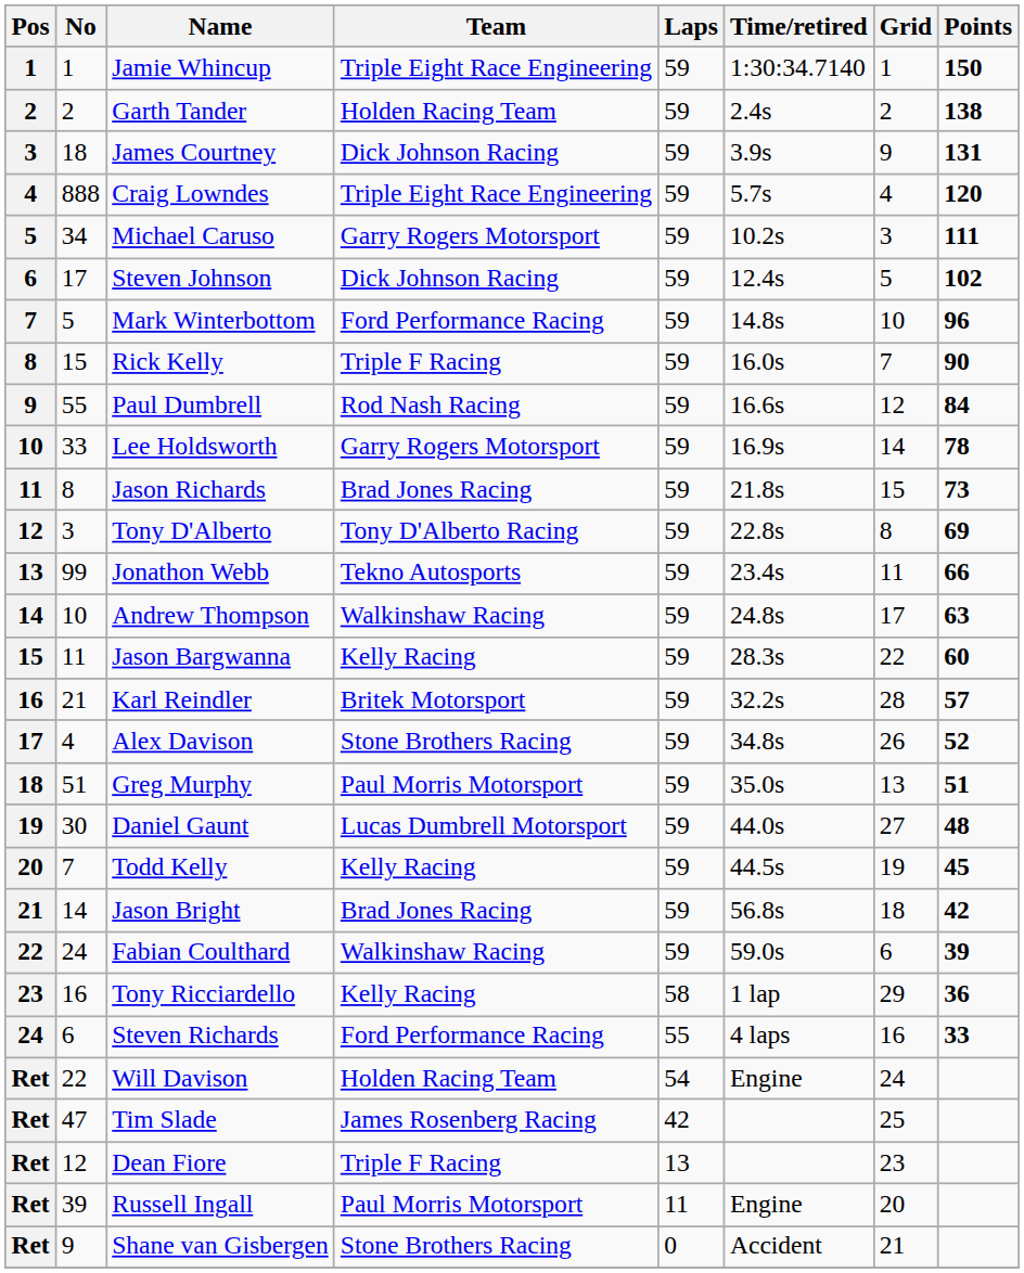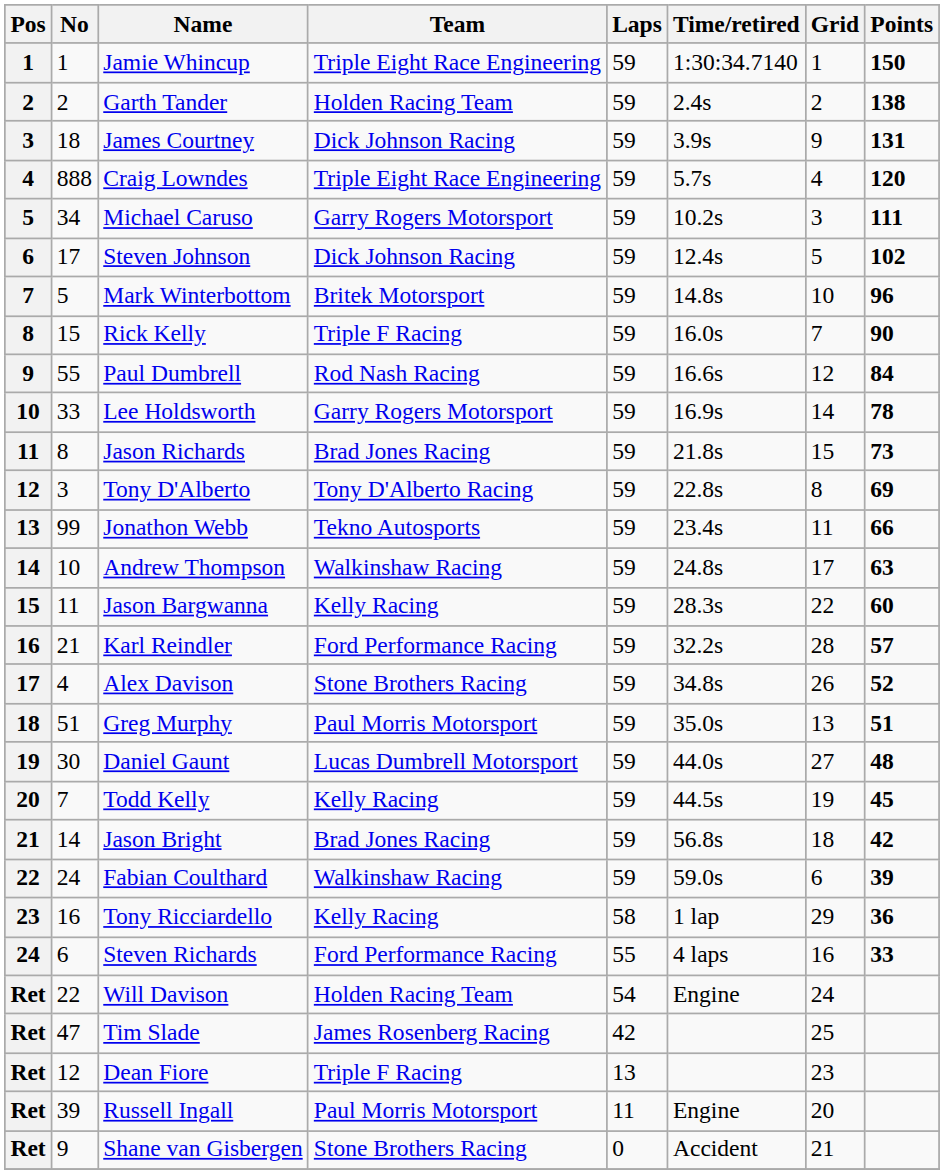 <table class="wikitable" style="font-size: 85%;">
 <tr>
 <th>Pos</th>
 <th>No</th>
 <th>Name</th>
 <th>Team</th>
 <th>Laps</th>
 <th>Time/retired</th>
 <th>Grid</th>
 <th>Points</th>
 </tr>
 <tr>
 <th>1</th>
 <td>1</td>
 <td> <a href='#'>Jamie Whincup</a></td>
 <td><a href='#'>Triple Eight Race Engineering</a></td>
 <td>59</td>
 <td>1:30:34.7140</td>
 <td>1</td>
 <td><strong>150</strong></td>
 </tr>
 <tr>
 <th>2</th>
 <td>2</td>
 <td> <a href='#'>Garth Tander</a></td>
 <td><a href='#'>Holden Racing Team</a></td>
 <td>59</td>
 <td>2.4s</td>
 <td>2</td>
 <td><strong>138</strong></td>
 </tr>
 <tr>
 <th>3</th>
 <td>18</td>
 <td> <a href='#'>James Courtney</a></td>
 <td><a href='#'>Dick Johnson Racing</a></td>
 <td>59</td>
 <td>3.9s</td>
 <td>9</td>
 <td><strong>131</strong></td>
 </tr>
 <tr>
 <th>4</th>
 <td>888</td>
 <td> <a href='#'>Craig Lowndes</a></td>
 <td><a href='#'>Triple Eight Race Engineering</a></td>
 <td>59</td>
 <td>5.7s</td>
 <td>4</td>
 <td><strong>120</strong></td>
 </tr>
 <tr>
 <th>5</th>
 <td>34</td>
 <td> <a href='#'>Michael Caruso</a></td>
 <td><a href='#'>Garry Rogers Motorsport</a></td>
 <td>59</td>
 <td>10.2s</td>
 <td>3</td>
 <td><strong>111</strong></td>
 </tr>
 <tr>
 <th>6</th>
 <td>17</td>
 <td> <a href='#'>Steven Johnson</a></td>
 <td><a href='#'>Dick Johnson Racing</a></td>
 <td>59</td>
 <td>12.4s</td>
 <td>5</td>
 <td><strong>102</strong></td>
 </tr>
 <tr>
 <th>7</th>
 <td>5</td>
 <td> <a href='#'>Mark Winterbottom</a></td>
-<td><a href='#'>Ford Performance Racing</a></td>
+<td><a href='#'>Britek Motorsport</a></td>
 <td>59</td>
 <td>14.8s</td>
 <td>10</td>
 <td><strong>96</strong></td>
 </tr>
 <tr>
 <th>8</th>
 <td>15</td>
 <td> <a href='#'>Rick Kelly</a></td>
 <td><a href='#'>Triple F Racing</a></td>
 <td>59</td>
 <td>16.0s</td>
 <td>7</td>
 <td><strong>90</strong></td>
 </tr>
 <tr>
 <th>9</th>
 <td>55</td>
 <td> <a href='#'>Paul Dumbrell</a></td>
 <td><a href='#'>Rod Nash Racing</a></td>
 <td>59</td>
 <td>16.6s</td>
 <td>12</td>
 <td><strong>84</strong></td>
 </tr>
 <tr>
 <th>10</th>
 <td>33</td>
 <td> <a href='#'>Lee Holdsworth</a></td>
 <td><a href='#'>Garry Rogers Motorsport</a></td>
 <td>59</td>
 <td>16.9s</td>
 <td>14</td>
 <td><strong>78</strong></td>
 </tr>
 <tr>
 <th>11</th>
 <td>8</td>
 <td> <a href='#'>Jason Richards</a></td>
 <td><a href='#'>Brad Jones Racing</a></td>
 <td>59</td>
 <td>21.8s</td>
 <td>15</td>
 <td><strong>73</strong></td>
 </tr>
 <tr>
 <th>12</th>
 <td>3</td>
 <td> <a href='#'>Tony D'Alberto</a></td>
 <td><a href='#'>Tony D'Alberto Racing</a></td>
 <td>59</td>
 <td>22.8s</td>
 <td>8</td>
 <td><strong>69</strong></td>
 </tr>
 <tr>
 <th>13</th>
 <td>99</td>
 <td> <a href='#'>Jonathon Webb</a></td>
 <td><a href='#'>Tekno Autosports</a></td>
 <td>59</td>
 <td>23.4s</td>
 <td>11</td>
 <td><strong>66</strong></td>
 </tr>
 <tr>
 <th>14</th>
 <td>10</td>
 <td> <a href='#'>Andrew Thompson</a></td>
 <td><a href='#'>Walkinshaw Racing</a></td>
 <td>59</td>
 <td>24.8s</td>
 <td>17</td>
 <td><strong>63</strong></td>
 </tr>
 <tr>
 <th>15</th>
 <td>11</td>
 <td> <a href='#'>Jason Bargwanna</a></td>
 <td><a href='#'>Kelly Racing</a></td>
 <td>59</td>
 <td>28.3s</td>
 <td>22</td>
 <td><strong>60</strong></td>
 </tr>
 <tr>
 <th>16</th>
 <td>21</td>
 <td> <a href='#'>Karl Reindler</a></td>
-<td><a href='#'>Britek Motorsport</a></td>
+<td><a href='#'>Ford Performance Racing</a></td>
 <td>59</td>
 <td>32.2s</td>
 <td>28</td>
 <td><strong>57</strong></td>
 </tr>
 <tr>
 <th>17</th>
 <td>4</td>
 <td> <a href='#'>Alex Davison</a></td>
 <td><a href='#'>Stone Brothers Racing</a></td>
 <td>59</td>
 <td>34.8s</td>
 <td>26</td>
 <td><strong>52</strong></td>
 </tr>
 <tr>
 <th>18</th>
 <td>51</td>
 <td> <a href='#'>Greg Murphy</a></td>
 <td><a href='#'>Paul Morris Motorsport</a></td>
 <td>59</td>
 <td>35.0s</td>
 <td>13</td>
 <td><strong>51</strong></td>
 </tr>
 <tr>
 <th>19</th>
 <td>30</td>
 <td> <a href='#'>Daniel Gaunt</a></td>
 <td><a href='#'>Lucas Dumbrell Motorsport</a></td>
 <td>59</td>
 <td>44.0s</td>
 <td>27</td>
 <td><strong>48</strong></td>
 </tr>
 <tr>
 <th>20</th>
 <td>7</td>
 <td> <a href='#'>Todd Kelly</a></td>
 <td><a href='#'>Kelly Racing</a></td>
 <td>59</td>
 <td>44.5s</td>
 <td>19</td>
 <td><strong>45</strong></td>
 </tr>
 <tr>
 <th>21</th>
 <td>14</td>
 <td> <a href='#'>Jason Bright</a></td>
 <td><a href='#'>Brad Jones Racing</a></td>
 <td>59</td>
 <td>56.8s</td>
 <td>18</td>
 <td><strong>42</strong></td>
 </tr>
 <tr>
 <th>22</th>
 <td>24</td>
 <td> <a href='#'>Fabian Coulthard</a></td>
 <td><a href='#'>Walkinshaw Racing</a></td>
 <td>59</td>
 <td>59.0s</td>
 <td>6</td>
 <td><strong>39</strong></td>
 </tr>
 <tr>
 <th>23</th>
 <td>16</td>
 <td> <a href='#'>Tony Ricciardello</a></td>
 <td><a href='#'>Kelly Racing</a></td>
 <td>58</td>
 <td> 1 lap</td>
 <td>29</td>
 <td><strong>36</strong></td>
 </tr>
 <tr>
 <th>24</th>
 <td>6</td>
 <td> <a href='#'>Steven Richards</a></td>
 <td><a href='#'>Ford Performance Racing</a></td>
 <td>55</td>
 <td> 4 laps</td>
 <td>16</td>
 <td><strong>33</strong></td>
 </tr>
 <tr>
 <th>Ret</th>
 <td>22</td>
 <td> <a href='#'>Will Davison</a></td>
 <td><a href='#'>Holden Racing Team</a></td>
 <td>54</td>
 <td>Engine</td>
 <td>24</td>
 <td></td>
 </tr>
 <tr>
 <th>Ret</th>
 <td>47</td>
 <td> <a href='#'>Tim Slade</a></td>
 <td><a href='#'>James Rosenberg Racing</a></td>
 <td>42</td>
 <td></td>
 <td>25</td>
 <td></td>
 </tr>
 <tr>
 <th>Ret</th>
 <td>12</td>
 <td> <a href='#'>Dean Fiore</a></td>
 <td><a href='#'>Triple F Racing</a></td>
 <td>13</td>
 <td></td>
 <td>23</td>
 <td></td>
 </tr>
 <tr>
 <th>Ret</th>
 <td>39</td>
 <td> <a href='#'>Russell Ingall</a></td>
 <td><a href='#'>Paul Morris Motorsport</a></td>
 <td>11</td>
 <td>Engine</td>
 <td>20</td>
 <td></td>
 </tr>
 <tr>
 <th>Ret</th>
 <td>9</td>
 <td> <a href='#'>Shane van Gisbergen</a></td>
 <td><a href='#'>Stone Brothers Racing</a></td>
 <td>0</td>
 <td>Accident</td>
 <td>21</td>
 <td></td>
 </tr>
 <tr>
 </tr>
 </table>
